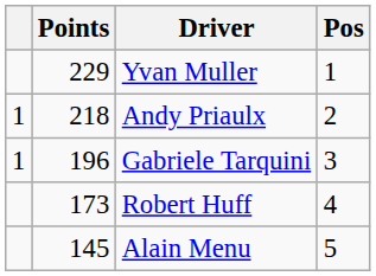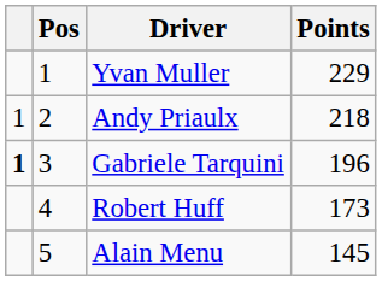 <table class="wikitable" style="font-size: 95%;">
 <tr>
 <th></th>
+<th>Pos</th>
+<th>Driver</th>
 <th>Points</th>
-<th>Driver</th>
-<th>Pos</th>
 </tr>
 <tr>
 <td align="left"></td>
+<td>1</td>
+<td> <a href='#'>Yvan Muller</a></td>
 <td align="right">229</td>
-<td> <a href='#'>Yvan Muller</a></td>
-<td>1</td>
 </tr>
 <tr>
 <td align="left"> 1</td>
+<td>2</td>
+<td> <a href='#'>Andy Priaulx</a></td>
 <td align="right">218</td>
-<td> <a href='#'>Andy Priaulx</a></td>
-<td>2</td>
 </tr>
 <tr>
-<td align="left"> 1</td>
+<td align="left"><strong> 1</strong></td>
+<td>3</td>
+<td> <a href='#'>Gabriele Tarquini</a></td>
 <td align="right">196</td>
-<td> <a href='#'>Gabriele Tarquini</a></td>
-<td>3</td>
 </tr>
 <tr>
 <td align="left"></td>
+<td>4</td>
+<td> <a href='#'>Robert Huff</a></td>
 <td align="right">173</td>
-<td> <a href='#'>Robert Huff</a></td>
-<td>4</td>
 </tr>
 <tr>
 <td align="left"></td>
+<td>5</td>
+<td> <a href='#'>Alain Menu</a></td>
 <td align="right">145</td>
-<td> <a href='#'>Alain Menu</a></td>
-<td>5</td>
 </tr>
 </table>
